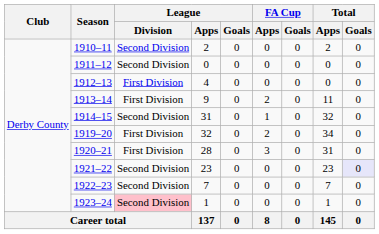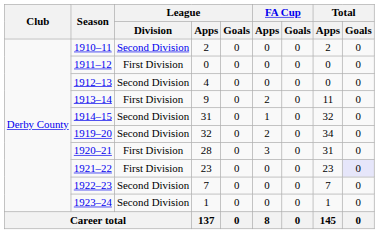 <table class="wikitable" style="text-align: center;">
 <tr>
 <th rowspan="2">Club</th>
 <th rowspan="2">Season</th>
 <th colspan="3">League</th>
 <th colspan="2"><a href='#'>FA Cup</a></th>
 <th colspan="2">Total</th>
 </tr>
 <tr>
 <th>Division</th>
 <th>Apps</th>
 <th>Goals</th>
 <th>Apps</th>
 <th>Goals</th>
 <th>Apps</th>
 <th>Goals</th>
 </tr>
 <tr>
 <td rowspan=10><a href='#'>Derby County</a></td>
 <td><a href='#'>1910–11</a></td>
 <td><a href='#'>Second Division</a></td>
 <td>2</td>
 <td>0</td>
 <td>0</td>
 <td>0</td>
 <td>2</td>
 <td>0</td>
 </tr>
 <tr>
 <td><a href='#'>1911–12</a></td>
-<td>Second Division</td>
+<td>First Division</td>
 <td>0</td>
 <td>0</td>
 <td>0</td>
 <td>0</td>
 <td>0</td>
 <td>0</td>
 </tr>
 <tr>
 <td><a href='#'>1912–13</a></td>
-<td><a href='#'>First Division</a></td>
+<td>Second Division</td>
 <td>4</td>
 <td>0</td>
 <td>0</td>
 <td>0</td>
 <td>0</td>
 <td>0</td>
 </tr>
 <tr>
 <td><a href='#'>1913–14</a></td>
 <td>First Division</td>
 <td>9</td>
 <td>0</td>
 <td>2</td>
 <td>0</td>
 <td>11</td>
 <td>0</td>
 </tr>
 <tr>
 <td><a href='#'>1914–15</a></td>
 <td>Second Division</td>
 <td>31</td>
 <td>0</td>
 <td>1</td>
 <td>0</td>
 <td>32</td>
 <td>0</td>
 </tr>
 <tr>
 <td><a href='#'>1919–20</a></td>
-<td>First Division</td>
+<td>Second Division</td>
 <td>32</td>
 <td>0</td>
 <td>2</td>
 <td>0</td>
 <td>34</td>
 <td>0</td>
 </tr>
 <tr>
 <td><a href='#'>1920–21</a></td>
 <td>First Division</td>
 <td>28</td>
 <td>0</td>
 <td>3</td>
 <td>0</td>
 <td>31</td>
 <td>0</td>
 </tr>
 <tr>
 <td><a href='#'>1921–22</a></td>
-<td>Second Division</td>
+<td>First Division</td>
 <td>23</td>
 <td>0</td>
 <td>0</td>
 <td>0</td>
 <td>23</td>
 <td style="background: lavender;">0</td>
 </tr>
 <tr>
 <td><a href='#'>1922–23</a></td>
 <td>Second Division</td>
 <td>7</td>
 <td>0</td>
 <td>0</td>
 <td>0</td>
 <td>7</td>
 <td>0</td>
 </tr>
 <tr>
 <td><a href='#'>1923–24</a></td>
-<td style="background: pink;">Second Division</td>
+<td>Second Division</td>
 <td>1</td>
 <td>0</td>
 <td>0</td>
 <td>0</td>
 <td>1</td>
 <td>0</td>
 </tr>
 <tr>
 <th colspan="3">Career total</th>
 <th>137</th>
 <th>0</th>
 <th>8</th>
 <th>0</th>
 <th>145</th>
 <th>0</th>
 </tr>
 </table>
